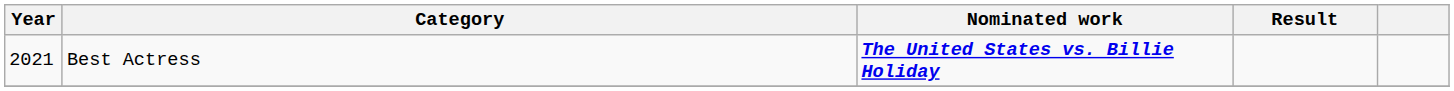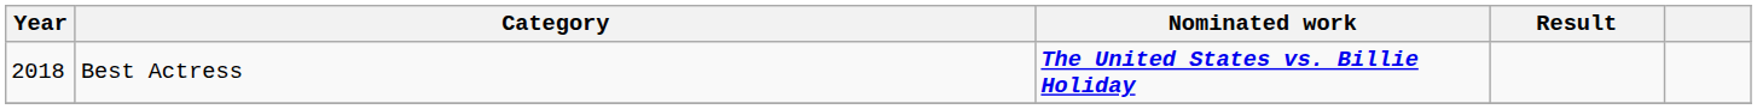 <table class="wikitable" style="width:80%;">
 <tr>
 <th style="width:4%;">Year</th>
 <th style="width:55%;">Category</th>
 <th style="width:26%;">Nominated work</th>
 <th style="width:10%;">Result</th>
 <th width=5%></th>
 </tr>
 <tr>
-<td>2021</td>
+<td>2018</td>
 <td>Best Actress</td>
 <td><strong><em><a href='#'>The United States vs. Billie Holiday</a></em></strong></td>
 <td></td>
 <td style="text-align:center;"></td>
 </tr>
 <tr>
 </tr>
 </table>
